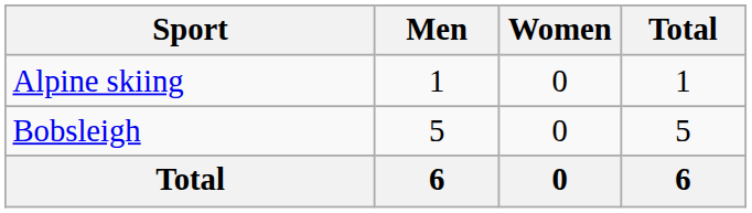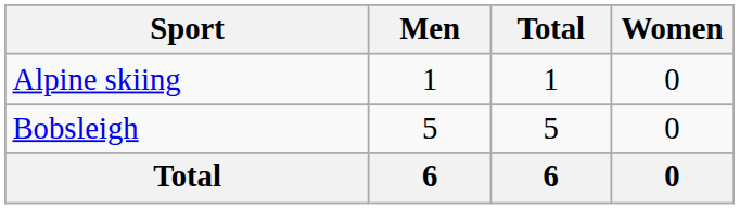 <table class="wikitable sortable" style="text-align:center;">
 <tr>
 <th width=180>Sport</th>
 <th width=55>Men</th>
+<th width=55>Total</th>
 <th width=55>Women</th>
-<th width=55>Total</th>
 </tr>
 <tr>
 <td align=left><a href='#'>Alpine skiing</a></td>
 <td>1</td>
+<td>1</td>
 <td>0</td>
-<td>1</td>
 </tr>
 <tr>
 <td align=left><a href='#'>Bobsleigh</a></td>
 <td>5</td>
+<td>5</td>
 <td>0</td>
-<td>5</td>
 </tr>
 <tr>
 <th>Total</th>
 <th>6</th>
+<th>6</th>
 <th>0</th>
-<th>6</th>
 </tr>
 </table>
